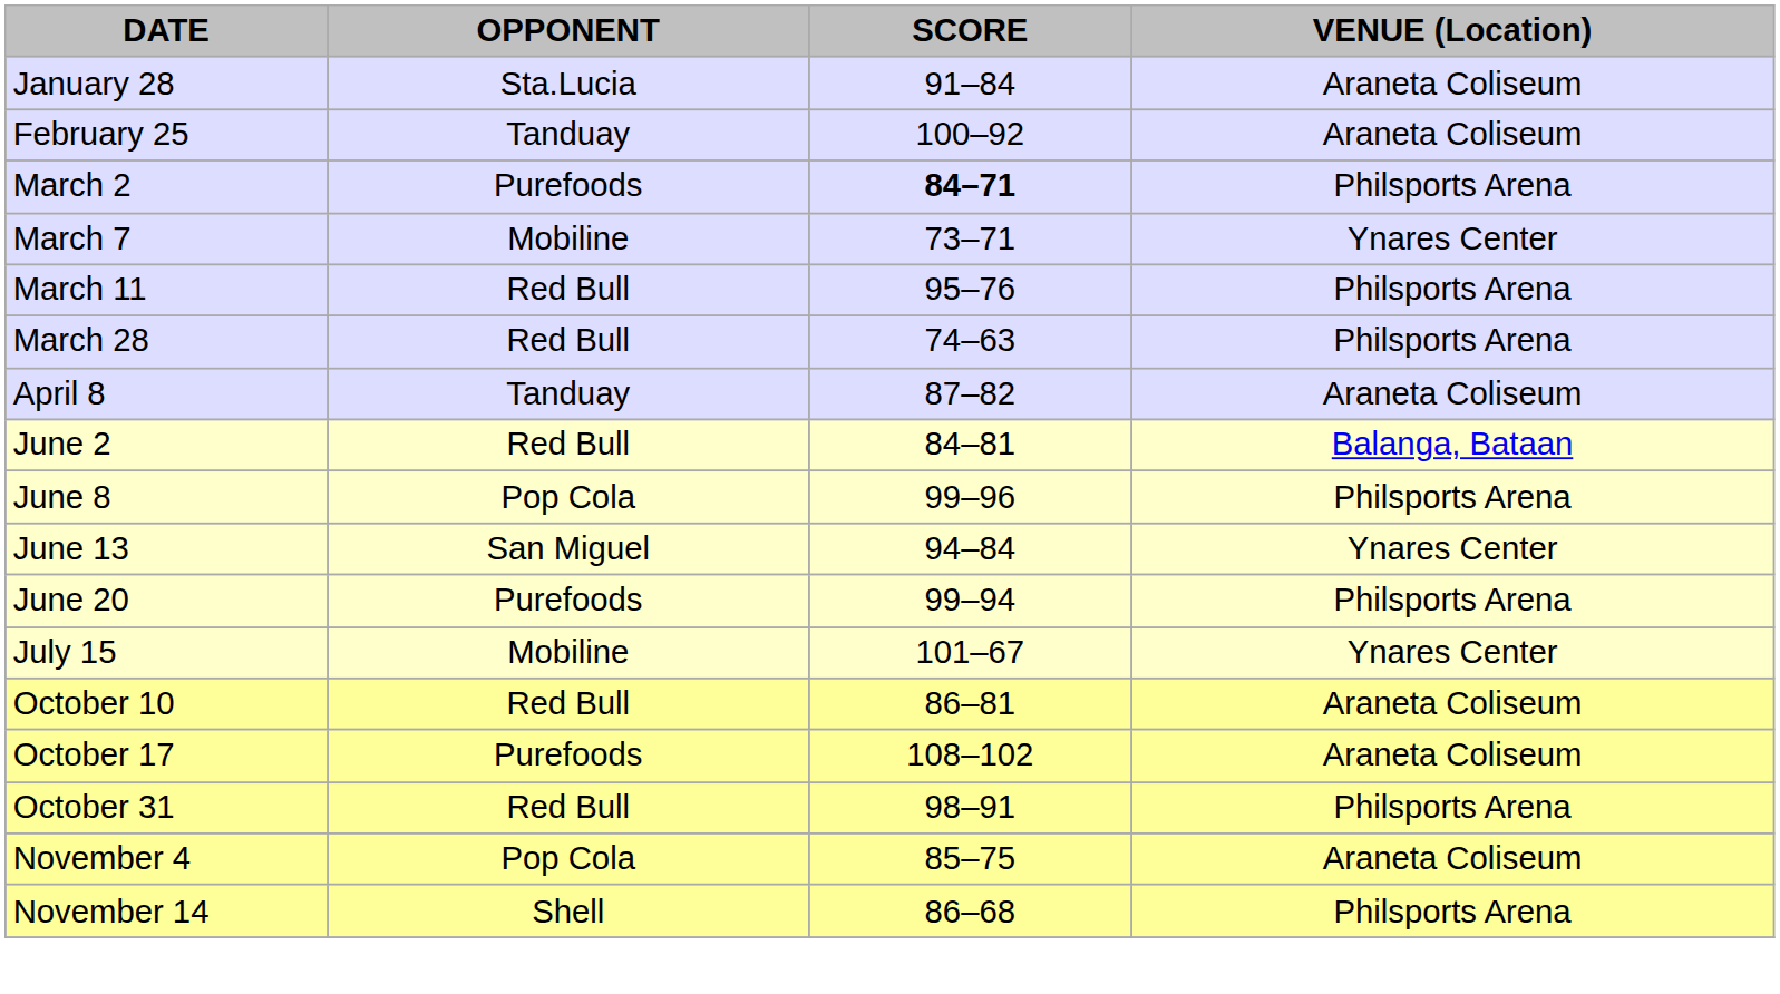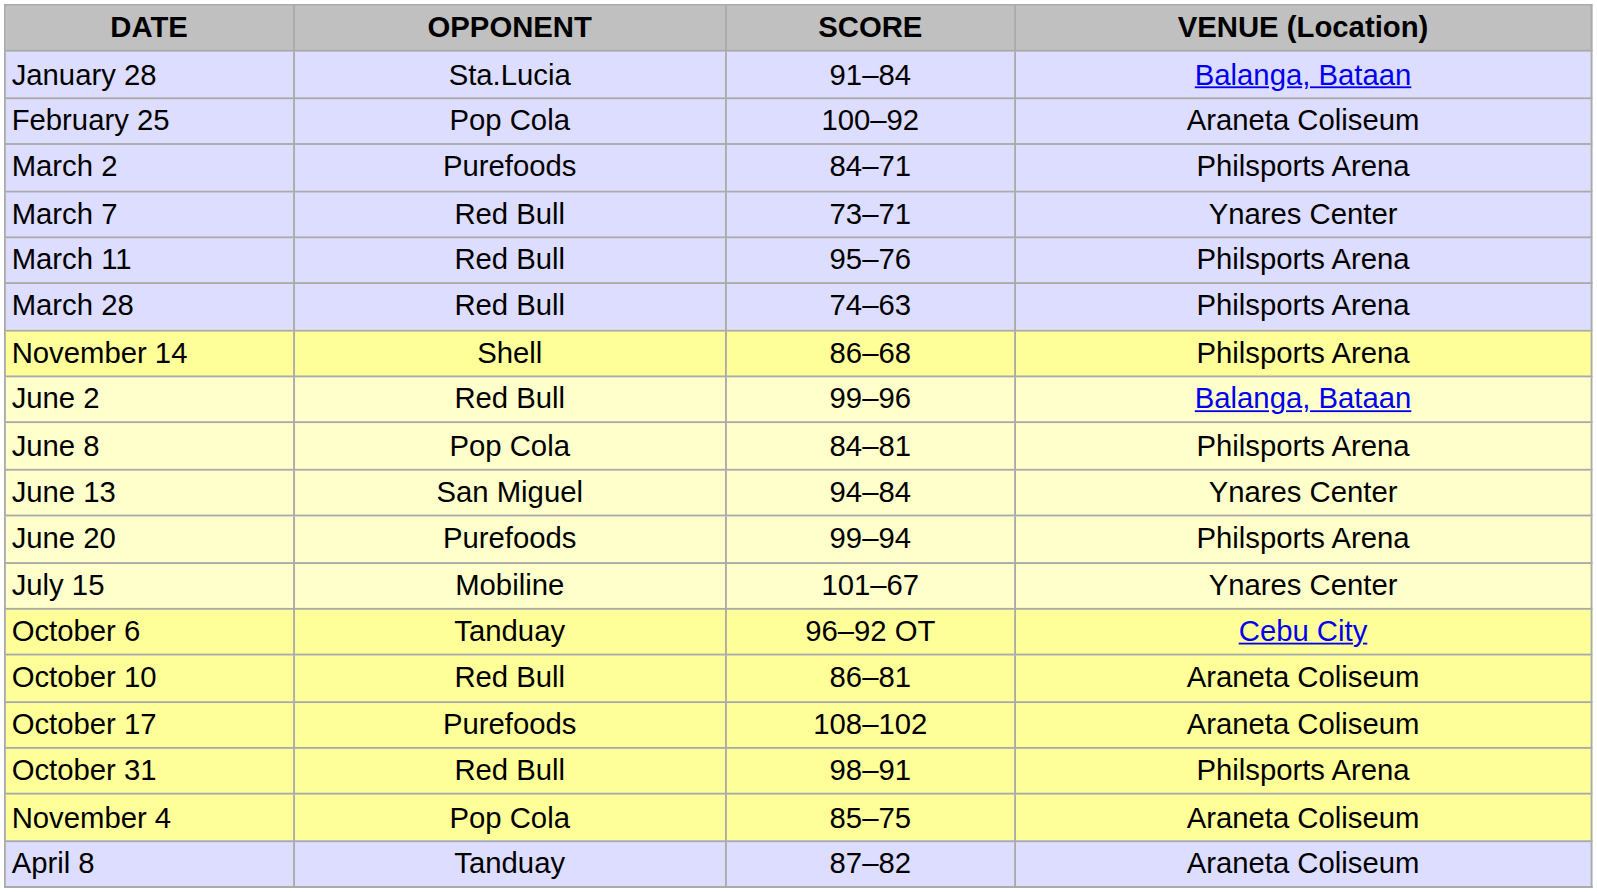 <table class="wikitable" border="1">
 <tr>
 <th style="background:#C0C0C0;" width="10%"><strong>DATE</strong></th>
 <th style="background:#C0C0C0;" width="15%"><strong>OPPONENT</strong></th>
 <th style="background:#C0C0C0;" width="10%"><strong>SCORE</strong></th>
 <th style="background:#C0C0C0;" width="20%"><strong>VENUE (Location)</strong></th>
 </tr>
 <tr bgcolor=#DDDDFF>
 <td>January 28</td>
 <td align=center>Sta.Lucia</td>
 <td align=center>91–84 </td>
-<td align=center>Araneta Coliseum</td>
+<td align=center><a href='#'>Balanga, Bataan</a></td>
 </tr>
 <tr bgcolor=#DDDDFF>
 <td>February 25</td>
-<td align=center>Tanduay</td>
+<td align=center>Pop Cola</td>
 <td align=center>100–92</td>
 <td align=center>Araneta Coliseum</td>
 </tr>
 <tr bgcolor=#DDDDFF>
 <td>March 2</td>
 <td align=center>Purefoods</td>
-<td align=center><strong>84–71</strong></td>
+<td align=center>84–71</td>
 <td align=center>Philsports Arena</td>
 </tr>
 <tr bgcolor=#DDDDFF>
 <td>March 7</td>
-<td align=center>Mobiline</td>
+<td align=center>Red Bull</td>
 <td align=center>73–71</td>
 <td align=center>Ynares Center</td>
 </tr>
 <tr bgcolor=#DDDDFF>
 <td>March 11</td>
 <td align=center>Red Bull</td>
 <td align=center>95–76 </td>
 <td align=center>Philsports Arena</td>
 </tr>
 <tr bgcolor=#DDDDFF>
 <td>March 28</td>
 <td align=center>Red Bull</td>
 <td align=center>74–63</td>
 <td align=center>Philsports Arena</td>
 </tr>
-<tr bgcolor=#DDDDFF>
-<td>April 8</td>
-<td align=center>Tanduay</td>
-<td align=center>87–82</td>
-<td align=center>Araneta Coliseum</td>
+<tr bgcolor=#FFFF99>
+<td>November 14</td>
+<td align=center>Shell</td>
+<td align=center>86–68</td>
+<td align=center>Philsports Arena</td>
 </tr>
 <tr bgcolor=#FFFFCC>
 <td>June 2</td>
 <td align=center>Red Bull</td>
-<td align=center>84–81</td>
+<td align=center>99–96</td>
 <td align=center><a href='#'>Balanga, Bataan</a></td>
 </tr>
 <tr bgcolor=#FFFFCC>
 <td>June 8</td>
 <td align=center>Pop Cola</td>
-<td align=center>99–96</td>
+<td align=center>84–81</td>
 <td align=center>Philsports Arena</td>
 </tr>
 <tr bgcolor=#FFFFCC>
 <td>June 13</td>
 <td align=center>San Miguel</td>
 <td align=center>94–84</td>
 <td align=center>Ynares Center</td>
 </tr>
 <tr bgcolor=#FFFFCC>
 <td>June 20</td>
 <td align=center>Purefoods</td>
 <td align=center>99–94</td>
 <td align=center>Philsports Arena</td>
 </tr>
 <tr bgcolor=#FFFFCC>
 <td>July 15</td>
 <td align=center>Mobiline</td>
 <td align=center>101–67 </td>
 <td align=center>Ynares Center</td>
+</tr>
+<tr bgcolor=#FFFF99>
+<td>October 6</td>
+<td align=center>Tanduay</td>
+<td align=center>96–92 OT</td>
+<td align=center><a href='#'>Cebu City</a></td>
 </tr>
 <tr bgcolor=#FFFF99>
 <td>October 10</td>
 <td align=center>Red Bull</td>
 <td align=center>86–81</td>
 <td align=center>Araneta Coliseum</td>
 </tr>
 <tr bgcolor=#FFFF99>
 <td>October 17</td>
 <td align=center>Purefoods</td>
 <td align=center>108–102 </td>
 <td align=center>Araneta Coliseum</td>
 </tr>
 <tr bgcolor=#FFFF99>
 <td>October 31</td>
 <td align=center>Red Bull</td>
 <td align=center>98–91</td>
 <td align=center>Philsports Arena</td>
 </tr>
 <tr bgcolor=#FFFF99>
 <td>November 4</td>
 <td align=center>Pop Cola</td>
 <td align=center>85–75</td>
 <td align=center>Araneta Coliseum</td>
 </tr>
-<tr bgcolor=#FFFF99>
-<td>November 14</td>
-<td align=center>Shell</td>
-<td align=center>86–68</td>
-<td align=center>Philsports Arena</td>
+<tr bgcolor=#DDDDFF>
+<td>April 8</td>
+<td align=center>Tanduay</td>
+<td align=center>87–82</td>
+<td align=center>Araneta Coliseum</td>
 </tr>
 <tr>
 </tr>
 </table>
